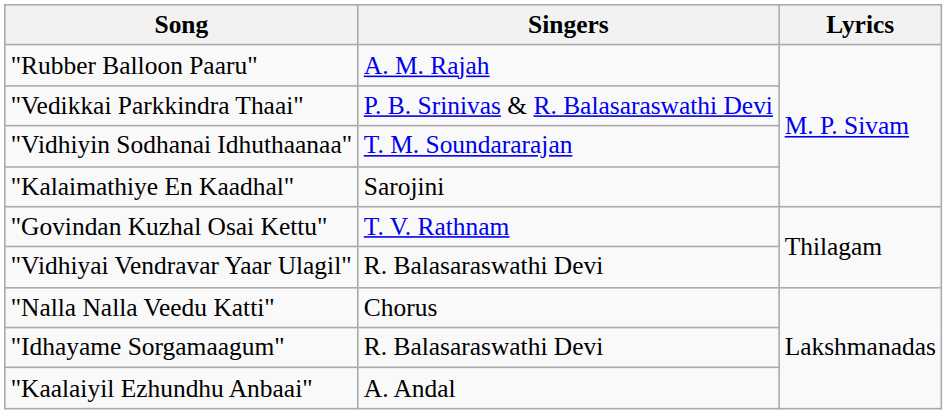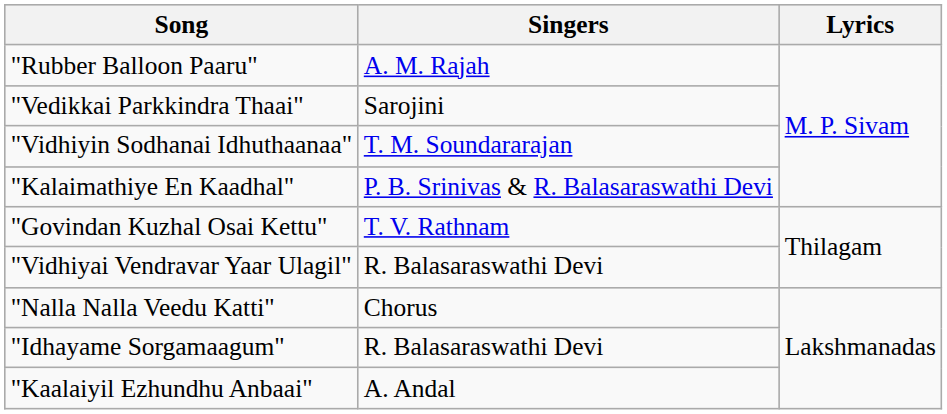 <table class="wikitable">
 <tr>
 <th>Song</th>
 <th>Singers</th>
 <th>Lyrics</th>
 </tr>
 <tr>
 <td>"Rubber Balloon Paaru"</td>
 <td><a href='#'>A. M. Rajah</a></td>
 <td rowspan="4"><a href='#'>M. P. Sivam</a></td>
 </tr>
 <tr>
 <td>"Vedikkai Parkkindra Thaai"</td>
-<td><a href='#'>P. B. Srinivas</a> & <a href='#'>R. Balasaraswathi Devi</a></td>
+<td>Sarojini</td>
 </tr>
 <tr>
 <td>"Vidhiyin Sodhanai Idhuthaanaa"</td>
 <td><a href='#'>T. M. Soundararajan</a></td>
 </tr>
 <tr>
 <td>"Kalaimathiye En Kaadhal"</td>
-<td>Sarojini</td>
+<td><a href='#'>P. B. Srinivas</a> & <a href='#'>R. Balasaraswathi Devi</a></td>
 </tr>
 <tr>
 <td>"Govindan Kuzhal Osai Kettu"</td>
 <td><a href='#'>T. V. Rathnam</a></td>
 <td rowspan="2">Thilagam</td>
 </tr>
 <tr>
 <td>"Vidhiyai Vendravar Yaar Ulagil"</td>
 <td>R. Balasaraswathi Devi</td>
 </tr>
 <tr>
 <td>"Nalla Nalla Veedu Katti"</td>
 <td>Chorus</td>
 <td rowspan=3>Lakshmanadas</td>
 </tr>
 <tr>
 <td>"Idhayame Sorgamaagum"</td>
 <td>R. Balasaraswathi Devi</td>
 </tr>
 <tr>
 <td>"Kaalaiyil Ezhundhu Anbaai"</td>
 <td>A. Andal</td>
 </tr>
 </table>
